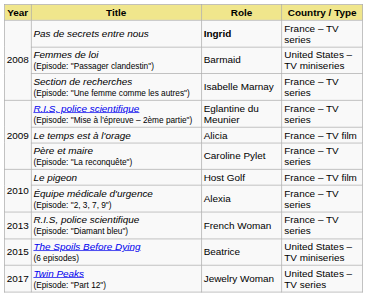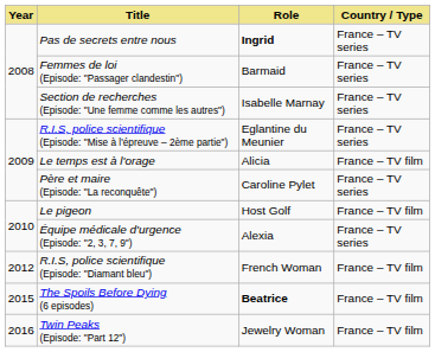 <table class="wikitable" style="font-size: 90%;">
 <tr>
 <th style="background:#F0E68C" width="30px">Year</th>
 <th style="background:#F0E68C" width="240px">Title</th>
 <th style="background:#F0E68C" width="110px">Role</th>
 <th style="background:#F0E68C" width="110px">Country / Type</th>
 </tr>
 <tr>
 <td rowspan="3">2008</td>
 <td><em>Pas de secrets entre nous</em></td>
 <td><strong>Ingrid</strong></td>
 <td>France – TV series</td>
 </tr>
 <tr>
 <td><em>Femmes de loi</em> <br> <small>(Episode: "Passager clandestin")</small></td>
 <td>Barmaid</td>
-<td>United States – TV miniseries</td>
+<td>France – TV series</td>
 </tr>
 <tr>
 <td><em>Section de recherches</em> <br> <small>(Episode: "Une femme comme les autres")</small></td>
 <td>Isabelle Marnay</td>
 <td>France – TV series</td>
 </tr>
 <tr>
 <td rowspan="3">2009</td>
 <td><em><a href='#'>R.I.S, police scientifique</a></em> <br> <small>(Episode: "Mise à l'épreuve – 2ème partie")</small></td>
 <td>Eglantine du Meunier</td>
 <td>France – TV series</td>
 </tr>
 <tr>
 <td><em>Le temps est à l'orage</em></td>
 <td>Alicia</td>
 <td>France – TV film</td>
 </tr>
 <tr>
 <td><em>Père et maire</em> <br> <small>(Episode: "La reconquête")</small></td>
 <td>Caroline Pylet</td>
 <td>France – TV series</td>
 </tr>
 <tr>
 <td rowspan="2">2010</td>
 <td><em>Le pigeon</em></td>
 <td>Host Golf</td>
 <td>France – TV film</td>
 </tr>
 <tr>
 <td><em>Équipe médicale d'urgence</em> <br> <small>(Episode:  "2, 3, 7, 9")</small></td>
 <td>Alexia</td>
 <td>France – TV series</td>
 </tr>
 <tr>
-<td>2013</td>
+<td>2012</td>
 <td><em>R.I.S, police scientifique</em>  <br> <small>(Episode:  "Diamant bleu")</small></td>
 <td>French Woman</td>
-<td>France – TV series</td>
+<td>France – TV film</td>
 </tr>
 <tr>
 <td>2015</td>
 <td><em><a href='#'>The Spoils Before Dying</a></em> <br> <small>(6 episodes)</small></td>
-<td>Beatrice</td>
-<td>United States – TV miniseries</td>
+<td><strong>Beatrice</strong></td>
+<td>France – TV film</td>
 </tr>
 <tr>
-<td>2017</td>
+<td>2016</td>
 <td><em><a href='#'>Twin Peaks</a></em> <br> <small>(Episode: "Part 12")</small></td>
 <td>Jewelry Woman</td>
-<td>United States – TV series</td>
+<td>France – TV film</td>
 </tr>
 </table>
